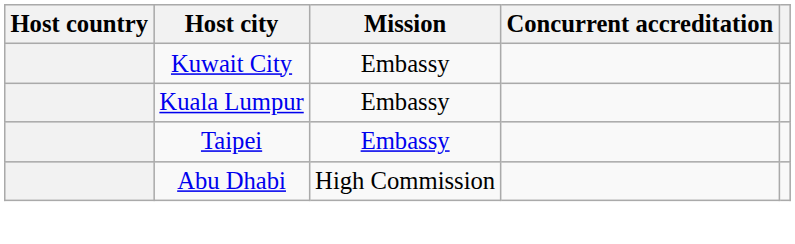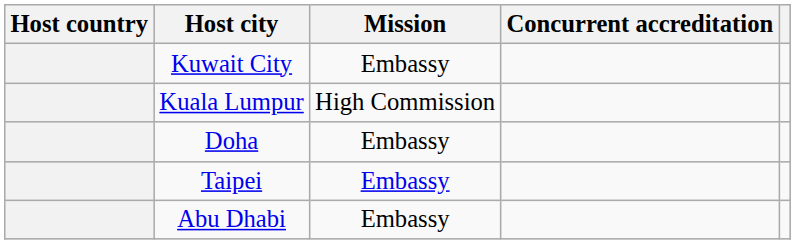 <table class="wikitable plainrowheaders" style="text-align:center;">
 <tr>
 <th scope="col">Host country</th>
 <th scope="col">Host city</th>
 <th scope="col">Mission</th>
 <th scope="col">Concurrent accreditation</th>
 <th scope="col"></th>
 </tr>
 <tr>
 <th scope="row"></th>
 <td><a href='#'>Kuwait City</a></td>
 <td>Embassy</td>
 <td></td>
 <td></td>
 </tr>
 <tr>
 <th scope="row"></th>
 <td><a href='#'>Kuala Lumpur</a></td>
+<td>High Commission</td>
+<td></td>
+<td></td>
+</tr>
+<tr>
+<th scope="row"></th>
+<td><a href='#'>Doha</a></td>
 <td>Embassy</td>
 <td></td>
 <td></td>
 </tr>
 <tr>
 <th scope="row"></th>
 <td><a href='#'>Taipei</a></td>
 <td><a href='#'>Embassy</a></td>
 <td></td>
 <td></td>
 </tr>
 <tr>
 <th scope="row"></th>
 <td><a href='#'>Abu Dhabi</a></td>
-<td>High Commission</td>
+<td>Embassy</td>
 <td></td>
 <td></td>
 </tr>
 </table>
